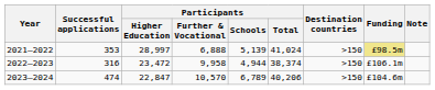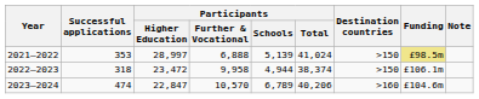 <table class="wikitable">
 <tr>
 <th rowspan="2">Year</th>
 <th rowspan="2">Successful <br> applications</th>
 <th colspan="4">Participants</th>
 <th rowspan="2">Destination <br> countries</th>
 <th rowspan="2">Funding</th>
 <th rowspan="2">Note</th>
 </tr>
 <tr>
 <th>Higher <br> Education</th>
 <th>Further & <br> Vocational</th>
 <th>Schools</th>
 <th>Total</th>
 </tr>
 <tr>
 <td>2021–2022</td>
 <td style="text-align:right">353</td>
 <td style="text-align:right">28,997</td>
 <td style="text-align:right">6,888</td>
 <td style="text-align:right">5,139</td>
 <td style="text-align:right">41,024</td>
 <td style="text-align:right">>150</td>
 <td style="background: khaki; text-align:right">£98.5m</td>
 <td></td>
 </tr>
 <tr>
 <td>2022–2023</td>
-<td style="text-align:right">316</td>
+<td style="text-align:right">318</td>
 <td style="text-align:right">23,472</td>
 <td style="text-align:right">9,958</td>
 <td style="text-align:right">4,944</td>
 <td style="text-align:right">38,374</td>
 <td style="text-align:right">>150</td>
 <td style="text-align:right">£106.1m</td>
 <td></td>
 </tr>
 <tr>
 <td>2023–2024</td>
 <td style="text-align:right">474</td>
 <td style="text-align:right">22,847</td>
 <td style="text-align:right">10,570</td>
 <td style="text-align:right">6,789</td>
 <td style="text-align:right">40,206</td>
-<td style="text-align:right">>150</td>
+<td style="text-align:right">>160</td>
 <td style="text-align:right">£104.6m</td>
 <td></td>
 </tr>
 </table>
